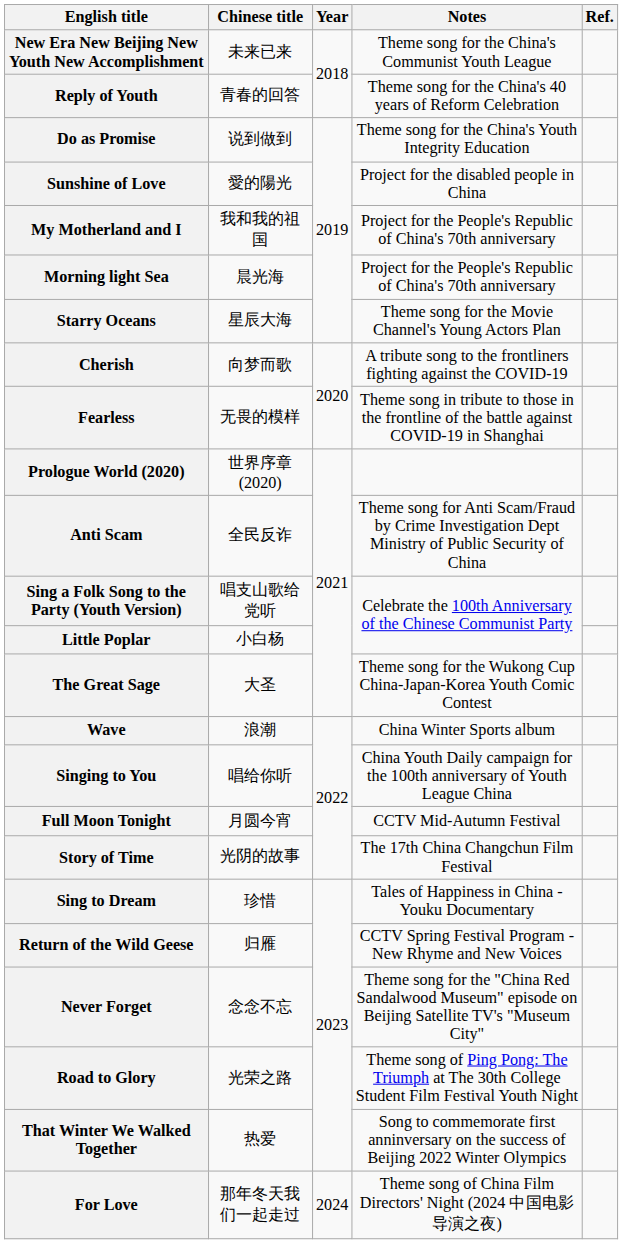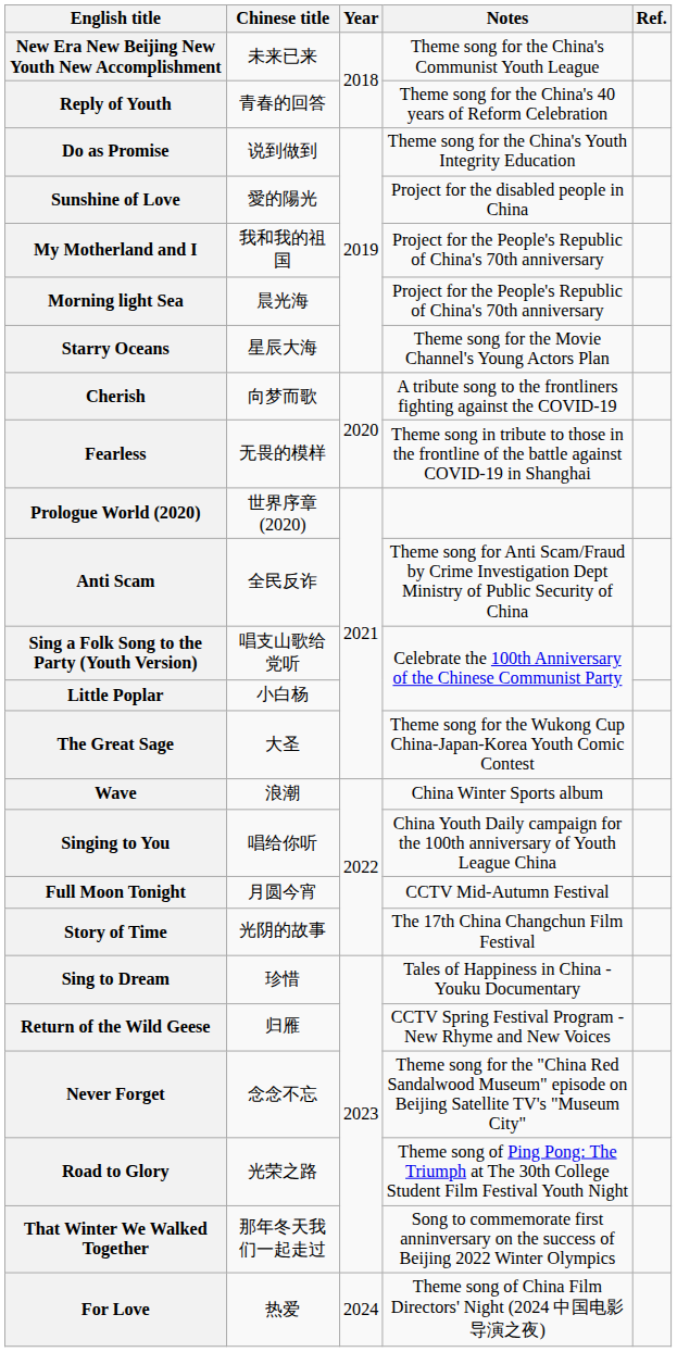 <table class="wikitable plainrowheaders" style="text-align:center;">
 <tr>
 <th scope="col" style="width:16em;">English title</th>
 <th scope="col" style="width:8em;">Chinese title</th>
 <th scope="col" style="width:1em;">Year</th>
 <th scope="col" style="width:20em;">Notes</th>
 <th scope="col" style="width:1em;">Ref.</th>
 </tr>
 <tr>
 <th scope="row">New Era New Beijing New Youth New Accomplishment <br></th>
 <td>未来已来</td>
 <td rowspan="2">2018</td>
 <td>Theme song for the China's Communist Youth League</td>
 <td></td>
 </tr>
 <tr>
 <th scope="row">Reply of Youth</th>
 <td>青春的回答</td>
 <td>Theme song for the China's 40 years of Reform Celebration</td>
 <td></td>
 </tr>
 <tr>
 <th scope="row">Do as Promise <br></th>
 <td>说到做到</td>
 <td rowspan="5">2019</td>
 <td>Theme song for the China's Youth Integrity Education</td>
 <td></td>
 </tr>
 <tr>
 <th scope="row">Sunshine of Love <br></th>
 <td>愛的陽光</td>
 <td>Project for the disabled people in China</td>
 <td></td>
 </tr>
 <tr>
 <th scope="row">My Motherland and I <br></th>
 <td>我和我的祖国</td>
 <td>Project for the People's Republic of China's 70th anniversary</td>
 <td></td>
 </tr>
 <tr>
 <th scope="row">Morning light Sea</th>
 <td>晨光海</td>
 <td>Project for the People's Republic of China's 70th anniversary</td>
 <td></td>
 </tr>
 <tr>
 <th scope="row">Starry Oceans <br></th>
 <td>星辰大海</td>
 <td>Theme song for the Movie Channel's Young Actors Plan</td>
 <td></td>
 </tr>
 <tr>
 <th scope="row">Cherish</th>
 <td>向梦而歌</td>
 <td rowspan="2">2020</td>
 <td>A tribute song to the frontliners fighting against the COVID-19</td>
 <td></td>
 </tr>
 <tr>
 <th scope="row">Fearless <br></th>
 <td>无畏的模样</td>
 <td>Theme song in tribute to those in the frontline of the battle against COVID-19 in Shanghai</td>
 <td></td>
 </tr>
 <tr>
 <th scope="row">Prologue World (2020) <br></th>
 <td>世界序章 (2020)</td>
 <td rowspan="5">2021</td>
 <td></td>
 <td></td>
 </tr>
 <tr>
 <th scope="row">Anti Scam</th>
 <td>全民反诈</td>
 <td>Theme song for Anti Scam/Fraud by Crime Investigation Dept Ministry of Public Security of China</td>
 <td></td>
 </tr>
 <tr>
 <th scope="row">Sing a Folk Song to the Party (Youth Version) <br></th>
 <td>唱支山歌给党听</td>
 <td rowspan="2">Celebrate the <a href='#'>100th Anniversary of the Chinese Communist Party</a></td>
 <td></td>
 </tr>
 <tr>
 <th scope="row">Little Poplar</th>
 <td>小白杨</td>
 <td></td>
 </tr>
 <tr>
 <th scope="row">The Great Sage</th>
 <td>大圣</td>
 <td>Theme song for the Wukong Cup China-Japan-Korea Youth Comic Contest</td>
 <td></td>
 </tr>
 <tr>
 <th scope="row">Wave <br></th>
 <td>浪潮</td>
 <td rowspan="4">2022</td>
 <td>China Winter Sports album</td>
 <td></td>
 </tr>
 <tr>
 <th scope="row">Singing to You</th>
 <td>唱给你听</td>
 <td>China Youth Daily campaign for the 100th anniversary of Youth League China</td>
 <td></td>
 </tr>
 <tr>
 <th scope="row">Full Moon Tonight <br></th>
 <td>月圆今宵</td>
 <td>CCTV Mid-Autumn Festival</td>
 <td></td>
 </tr>
 <tr>
 <th scope="row">Story of Time</th>
 <td>光阴的故事</td>
 <td>The 17th China Changchun Film Festival</td>
 <td></td>
 </tr>
 <tr>
 <th scope="row">Sing to Dream</th>
 <td>珍惜</td>
 <td rowspan="5">2023</td>
 <td>Tales of Happiness in China - Youku Documentary</td>
 <td></td>
 </tr>
 <tr>
 <th scope="row">Return of the Wild Geese</th>
 <td>归雁</td>
 <td>CCTV Spring Festival Program - New Rhyme and New Voices</td>
 <td></td>
 </tr>
 <tr>
 <th scope="row">Never Forget <br></th>
 <td>念念不忘</td>
 <td>Theme song for the "China Red Sandalwood Museum" episode on Beijing Satellite TV's "Museum City"</td>
 <td></td>
 </tr>
 <tr>
 <th scope="row">Road to Glory</th>
 <td>光荣之路</td>
 <td>Theme song of <a href='#'>Ping Pong: The Triumph</a> at The 30th College Student Film Festival Youth Night</td>
 <td></td>
 </tr>
 <tr>
 <th scope="row">That Winter We Walked Together <br></th>
-<td>热爱</td>
+<td>那年冬天我们一起走过</td>
 <td>Song to commemorate first anninversary on the success of Beijing 2022 Winter Olympics</td>
 <td></td>
 </tr>
 <tr>
 <th scope="row">For Love <br></th>
-<td>那年冬天我们一起走过</td>
+<td>热爱</td>
 <td rowspan="1">2024</td>
 <td>Theme song of China Film Directors' Night (2024 中国电影导演之夜)</td>
 <td></td>
 </tr>
 </table>
